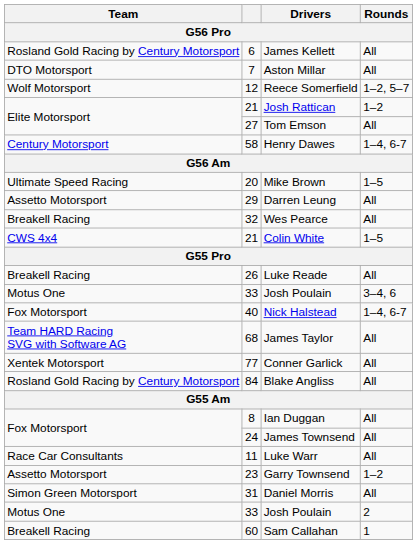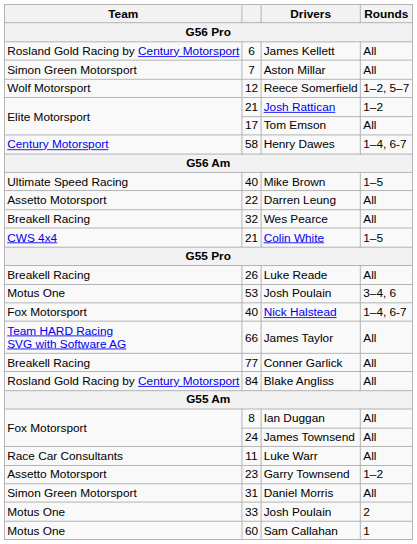 <table class="wikitable" style="font-size: 85%;">
 <tr>
 <th>Team</th>
 <th></th>
 <th>Drivers</th>
 <th>Rounds</th>
 </tr>
 <tr>
 <th colspan=4>G56 Pro</th>
 </tr>
 <tr>
 <td>Rosland Gold Racing by <a href='#'>Century Motorsport</a></td>
 <td align=center>6</td>
 <td> James Kellett</td>
 <td>All</td>
 </tr>
 <tr>
-<td>DTO Motorsport</td>
+<td>Simon Green Motorsport</td>
 <td align=center>7</td>
 <td> Aston Millar</td>
 <td>All</td>
 </tr>
 <tr>
 <td>Wolf Motorsport</td>
 <td align=center>12</td>
 <td> Reece Somerfield</td>
 <td nowrap>1–2, 5–7</td>
 </tr>
 <tr>
 <td rowspan=2>Elite Motorsport</td>
 <td align=center>21</td>
 <td> <a href='#'>Josh Rattican</a></td>
 <td>1–2</td>
 </tr>
 <tr>
-<td align=center>27</td>
+<td align=center>17</td>
 <td> Tom Emson</td>
 <td>All</td>
 </tr>
 <tr>
 <td><a href='#'>Century Motorsport</a></td>
 <td align=center>58</td>
 <td> Henry Dawes</td>
 <td>1–4, 6-7</td>
 </tr>
 <tr>
 <th colspan=4>G56 Am</th>
 </tr>
 <tr>
 <td>Ultimate Speed Racing</td>
-<td align=center>20</td>
+<td align=center>40</td>
 <td> Mike Brown</td>
 <td>1–5</td>
 </tr>
 <tr>
 <td>Assetto Motorsport</td>
-<td align=center>29</td>
+<td align=center>22</td>
 <td> Darren Leung</td>
 <td>All</td>
 </tr>
 <tr>
 <td>Breakell Racing</td>
 <td align=center>32</td>
 <td> Wes Pearce</td>
 <td>All</td>
 </tr>
 <tr>
 <td><a href='#'>CWS 4x4</a></td>
 <td align=center>21</td>
 <td> <a href='#'>Colin White</a></td>
 <td>1–5</td>
 </tr>
 <tr>
 <th colspan=5>G55 Pro</th>
 </tr>
 <tr>
 <td>Breakell Racing</td>
 <td align=center>26</td>
 <td> Luke Reade</td>
 <td>All</td>
 </tr>
 <tr>
 <td>Motus One</td>
-<td align=center>33</td>
+<td align=center>53</td>
 <td> Josh Poulain</td>
 <td>3–4, 6</td>
 </tr>
 <tr>
 <td>Fox Motorsport</td>
 <td align=center>40</td>
 <td> <a href='#'>Nick Halstead</a></td>
 <td>1–4, 6-7</td>
 </tr>
 <tr>
 <td><a href='#'>Team HARD Racing</a> <small></small><br><a href='#'>SVG with Software AG</a> <small></small></td>
-<td align=center>68</td>
+<td align=center>66</td>
 <td> James Taylor</td>
 <td>All</td>
 </tr>
 <tr>
-<td>Xentek Motorsport</td>
+<td>Breakell Racing</td>
 <td align=center>77</td>
 <td> Conner Garlick</td>
 <td>All</td>
 </tr>
 <tr>
 <td>Rosland Gold Racing by <a href='#'>Century Motorsport</a></td>
 <td align=center>84</td>
 <td> Blake Angliss</td>
 <td>All</td>
 </tr>
 <tr>
 <th colspan=4>G55 Am</th>
 </tr>
 <tr>
 <td rowspan=2>Fox Motorsport</td>
 <td align=center>8</td>
 <td> Ian Duggan</td>
 <td>All</td>
 </tr>
 <tr>
 <td align=center>24</td>
 <td nowrap> James Townsend</td>
 <td>All</td>
 </tr>
 <tr>
 <td>Race Car Consultants</td>
 <td align=center>11</td>
 <td> Luke Warr</td>
 <td>All</td>
 </tr>
 <tr>
 <td>Assetto Motorsport</td>
 <td align=center>23</td>
 <td> Garry Townsend</td>
 <td>1–2</td>
 </tr>
 <tr>
 <td>Simon Green Motorsport</td>
 <td align=center>31</td>
 <td> Daniel Morris</td>
 <td>All</td>
 </tr>
 <tr>
 <td>Motus One</td>
 <td align=center>33</td>
 <td> Josh Poulain</td>
 <td>2</td>
 </tr>
 <tr>
-<td>Breakell Racing</td>
+<td>Motus One</td>
 <td align=center>60</td>
 <td> Sam Callahan</td>
 <td>1</td>
 </tr>
 </table>
